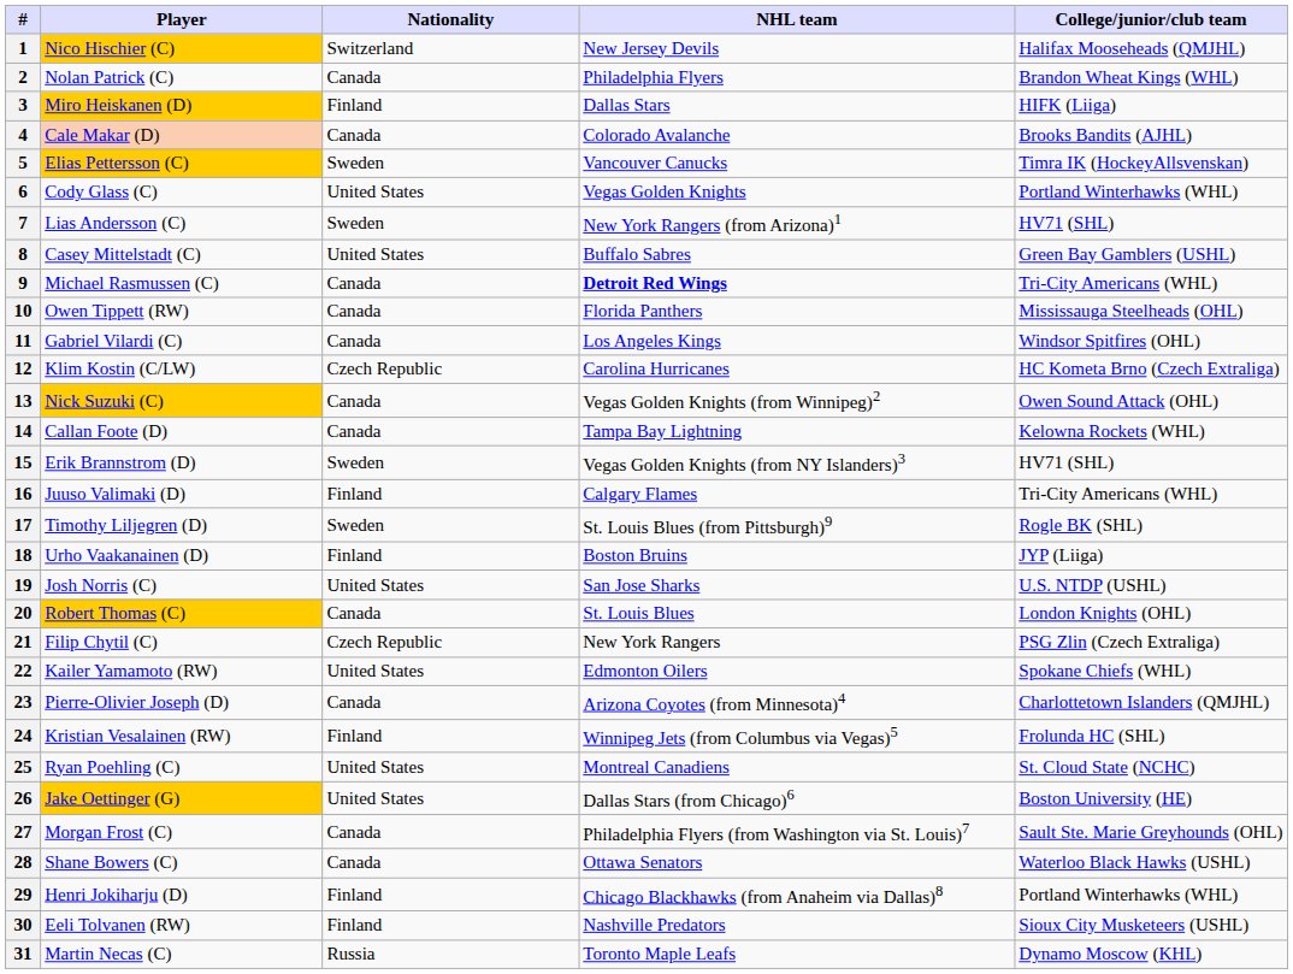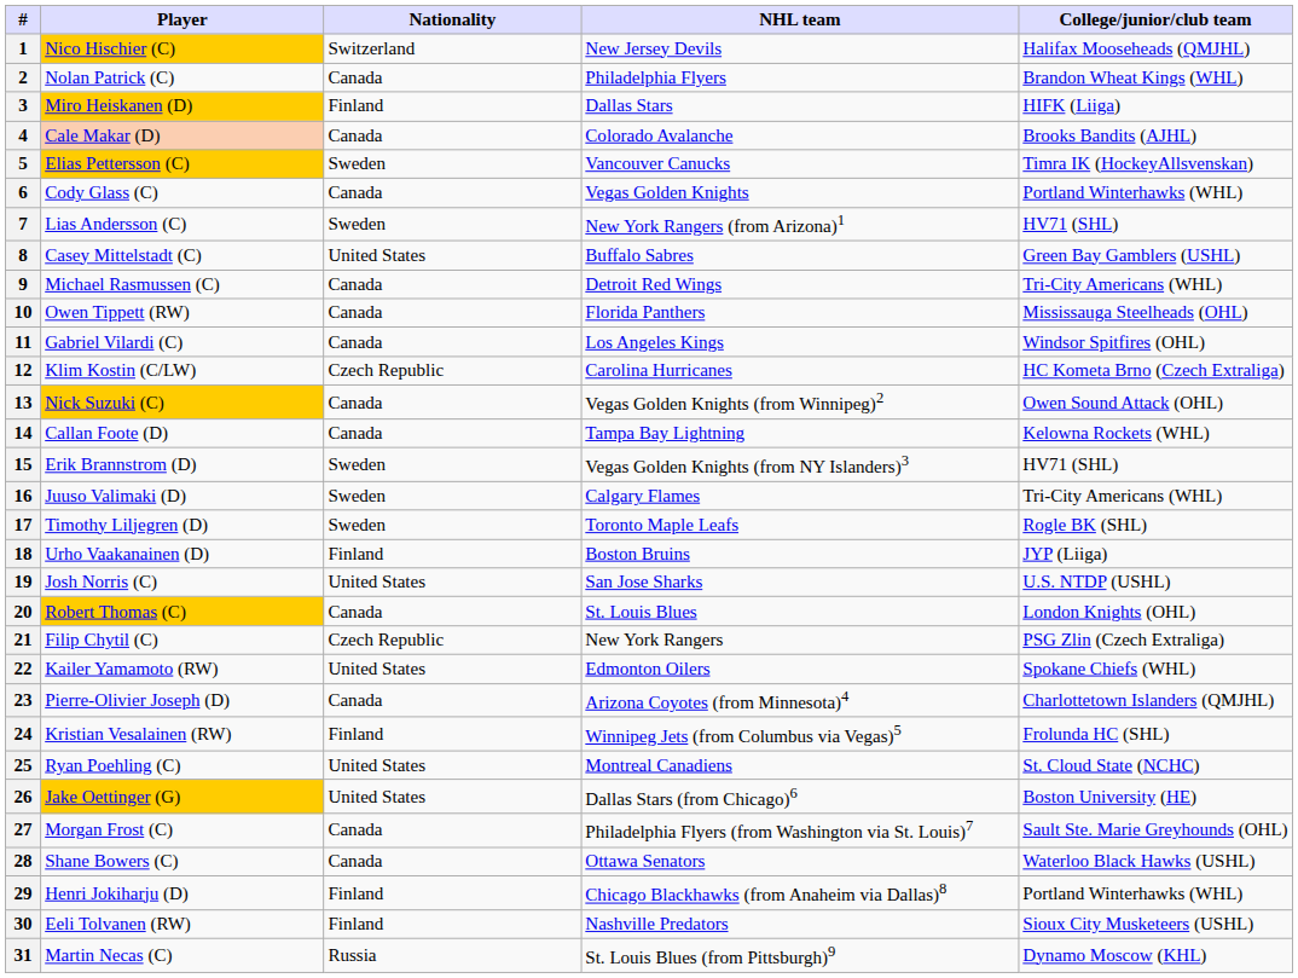 <table class="wikitable">
 <tr>
 <th style="background:#ddf; width:2.75%;">#</th>
 <th style="background:#ddf; width:22.0%;">Player</th>
 <th style="background:#ddf; width:20.0%;">Nationality</th>
 <th style="background:#ddf; width:34.0%;">NHL team</th>
 <th style="background:#ddf; width:100.0%;">College/junior/club team</th>
 </tr>
 <tr>
 <th>1</th>
 <td bgcolor="#FFCC00"><a href='#'>Nico Hischier</a> (C)</td>
 <td> Switzerland</td>
 <td><a href='#'>New Jersey Devils</a></td>
 <td><a href='#'>Halifax Mooseheads</a> (<a href='#'>QMJHL</a>)</td>
 </tr>
 <tr>
 <th>2</th>
 <td><a href='#'>Nolan Patrick</a> (C)</td>
 <td> Canada</td>
 <td><a href='#'>Philadelphia Flyers</a></td>
 <td><a href='#'>Brandon Wheat Kings</a> (<a href='#'>WHL</a>)</td>
 </tr>
 <tr>
 <th>3</th>
 <td bgcolor="#FFCC00"><a href='#'>Miro Heiskanen</a> (D)</td>
 <td> Finland</td>
 <td><a href='#'>Dallas Stars</a></td>
 <td><a href='#'>HIFK</a> (<a href='#'>Liiga</a>)</td>
 </tr>
 <tr>
 <th>4</th>
 <td bgcolor="#FBCEB1"><a href='#'>Cale Makar</a> (D)</td>
 <td> Canada</td>
 <td><a href='#'>Colorado Avalanche</a></td>
 <td><a href='#'>Brooks Bandits</a> (<a href='#'>AJHL</a>)</td>
 </tr>
 <tr>
 <th>5</th>
 <td bgcolor="#FFCC00"><a href='#'>Elias Pettersson</a> (C)</td>
 <td> Sweden</td>
 <td><a href='#'>Vancouver Canucks</a></td>
 <td><a href='#'>Timra IK</a> (<a href='#'>HockeyAllsvenskan</a>)</td>
 </tr>
 <tr>
 <th>6</th>
 <td><a href='#'>Cody Glass</a> (C)</td>
-<td> United States</td>
+<td> Canada</td>
 <td><a href='#'>Vegas Golden Knights</a></td>
 <td><a href='#'>Portland Winterhawks</a> (WHL)</td>
 </tr>
 <tr>
 <th>7</th>
 <td><a href='#'>Lias Andersson</a> (C)</td>
 <td> Sweden</td>
 <td><a href='#'>New York Rangers</a> (from Arizona)<sup>1</sup></td>
 <td><a href='#'>HV71</a> (<a href='#'>SHL</a>)</td>
 </tr>
 <tr>
 <th>8</th>
 <td><a href='#'>Casey Mittelstadt</a> (C)</td>
 <td> United States</td>
 <td><a href='#'>Buffalo Sabres</a></td>
 <td><a href='#'>Green Bay Gamblers</a> (<a href='#'>USHL</a>)</td>
 </tr>
 <tr>
 <th>9</th>
 <td><a href='#'>Michael Rasmussen</a> (C)</td>
 <td> Canada</td>
-<td><strong><a href='#'>Detroit Red Wings</a></strong></td>
+<td><a href='#'>Detroit Red Wings</a></td>
 <td><a href='#'>Tri-City Americans</a> (WHL)</td>
 </tr>
 <tr>
 <th>10</th>
 <td><a href='#'>Owen Tippett</a> (RW)</td>
 <td> Canada</td>
 <td><a href='#'>Florida Panthers</a></td>
 <td><a href='#'>Mississauga Steelheads</a> (<a href='#'>OHL</a>)</td>
 </tr>
 <tr>
 <th>11</th>
 <td><a href='#'>Gabriel Vilardi</a> (C)</td>
 <td> Canada</td>
 <td><a href='#'>Los Angeles Kings</a></td>
 <td><a href='#'>Windsor Spitfires</a> (OHL)</td>
 </tr>
 <tr>
 <th>12</th>
 <td><a href='#'>Klim Kostin</a> (C/LW)</td>
 <td> Czech Republic</td>
 <td><a href='#'>Carolina Hurricanes</a></td>
 <td><a href='#'>HC Kometa Brno</a> (<a href='#'>Czech Extraliga</a>)</td>
 </tr>
 <tr>
 <th>13</th>
 <td bgcolor="#FFCC00"><a href='#'>Nick Suzuki</a> (C)</td>
 <td> Canada</td>
 <td>Vegas Golden Knights (from Winnipeg)<sup>2</sup></td>
 <td><a href='#'>Owen Sound Attack</a> (OHL)</td>
 </tr>
 <tr>
 <th>14</th>
 <td><a href='#'>Callan Foote</a> (D)</td>
 <td> Canada</td>
 <td><a href='#'>Tampa Bay Lightning</a></td>
 <td><a href='#'>Kelowna Rockets</a> (WHL)</td>
 </tr>
 <tr>
 <th>15</th>
 <td><a href='#'>Erik Brannstrom</a> (D)</td>
 <td> Sweden</td>
 <td>Vegas Golden Knights (from NY Islanders)<sup>3</sup></td>
 <td>HV71 (SHL)</td>
 </tr>
 <tr>
 <th>16</th>
 <td><a href='#'>Juuso Valimaki</a> (D)</td>
-<td> Finland</td>
+<td> Sweden</td>
 <td><a href='#'>Calgary Flames</a></td>
 <td>Tri-City Americans (WHL)</td>
 </tr>
 <tr>
 <th>17</th>
 <td><a href='#'>Timothy Liljegren</a> (D)</td>
 <td> Sweden</td>
-<td>St. Louis Blues (from Pittsburgh)<sup>9</sup></td>
+<td><a href='#'>Toronto Maple Leafs</a></td>
 <td><a href='#'>Rogle BK</a> (SHL)</td>
 </tr>
 <tr>
 <th>18</th>
 <td><a href='#'>Urho Vaakanainen</a> (D)</td>
 <td> Finland</td>
 <td><a href='#'>Boston Bruins</a></td>
 <td><a href='#'>JYP</a> (Liiga)</td>
 </tr>
 <tr>
 <th>19</th>
 <td><a href='#'>Josh Norris</a> (C)</td>
 <td> United States</td>
 <td><a href='#'>San Jose Sharks</a></td>
 <td><a href='#'>U.S. NTDP</a> (USHL)</td>
 </tr>
 <tr>
 <th>20</th>
 <td bgcolor="#FFCC00"><a href='#'>Robert Thomas</a> (C)</td>
 <td> Canada</td>
 <td><a href='#'>St. Louis Blues</a></td>
 <td><a href='#'>London Knights</a> (OHL)</td>
 </tr>
 <tr>
 <th>21</th>
 <td><a href='#'>Filip Chytil</a> (C)</td>
 <td> Czech Republic</td>
 <td>New York Rangers</td>
 <td><a href='#'>PSG Zlin</a> (Czech Extraliga)</td>
 </tr>
 <tr>
 <th>22</th>
 <td><a href='#'>Kailer Yamamoto</a> (RW)</td>
 <td> United States</td>
 <td><a href='#'>Edmonton Oilers</a></td>
 <td><a href='#'>Spokane Chiefs</a> (WHL)</td>
 </tr>
 <tr>
 <th>23</th>
 <td><a href='#'>Pierre-Olivier Joseph</a> (D)</td>
 <td> Canada</td>
 <td><a href='#'>Arizona Coyotes</a> (from Minnesota)<sup>4</sup></td>
 <td><a href='#'>Charlottetown Islanders</a> (QMJHL)</td>
 </tr>
 <tr>
 <th>24</th>
 <td><a href='#'>Kristian Vesalainen</a> (RW)</td>
 <td> Finland</td>
 <td><a href='#'>Winnipeg Jets</a> (from Columbus via Vegas)<sup>5</sup></td>
 <td><a href='#'>Frolunda HC</a> (SHL)</td>
 </tr>
 <tr>
 <th>25</th>
 <td><a href='#'>Ryan Poehling</a> (C)</td>
 <td> United States</td>
 <td><a href='#'>Montreal Canadiens</a></td>
 <td><a href='#'>St. Cloud State</a> (<a href='#'>NCHC</a>)</td>
 </tr>
 <tr>
 <th>26</th>
 <td bgcolor="#FFCC00"><a href='#'>Jake Oettinger</a> (G)</td>
 <td> United States</td>
 <td>Dallas Stars (from Chicago)<sup>6</sup></td>
 <td><a href='#'>Boston University</a> (<a href='#'>HE</a>)</td>
 </tr>
 <tr>
 <th>27</th>
 <td><a href='#'>Morgan Frost</a> (C)</td>
 <td> Canada</td>
 <td>Philadelphia Flyers (from Washington via St. Louis)<sup>7</sup></td>
 <td><a href='#'>Sault Ste. Marie Greyhounds</a> (OHL)</td>
 </tr>
 <tr>
 <th>28</th>
 <td><a href='#'>Shane Bowers</a> (C)</td>
 <td> Canada</td>
 <td><a href='#'>Ottawa Senators</a></td>
 <td><a href='#'>Waterloo Black Hawks</a> (USHL)</td>
 </tr>
 <tr>
 <th>29</th>
 <td><a href='#'>Henri Jokiharju</a> (D)</td>
 <td> Finland</td>
 <td><a href='#'>Chicago Blackhawks</a> (from Anaheim via Dallas)<sup>8</sup></td>
 <td>Portland Winterhawks (WHL)</td>
 </tr>
 <tr>
 <th>30</th>
 <td><a href='#'>Eeli Tolvanen</a> (RW)</td>
 <td> Finland</td>
 <td><a href='#'>Nashville Predators</a></td>
 <td><a href='#'>Sioux City Musketeers</a> (USHL)</td>
 </tr>
 <tr>
 <th>31</th>
 <td><a href='#'>Martin Necas</a> (C)</td>
 <td> Russia</td>
-<td><a href='#'>Toronto Maple Leafs</a></td>
+<td>St. Louis Blues (from Pittsburgh)<sup>9</sup></td>
 <td><a href='#'>Dynamo Moscow</a> (<a href='#'>KHL</a>)</td>
 </tr>
 </table>
